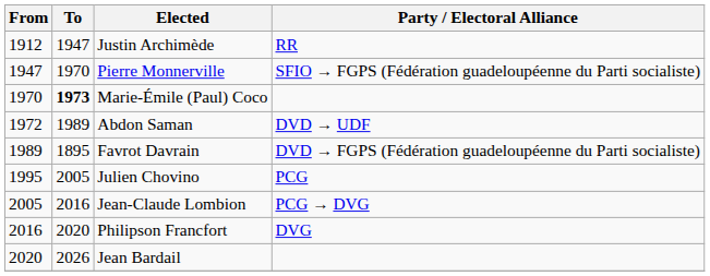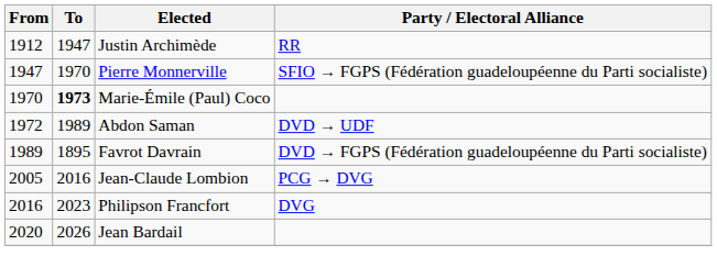 <table class="wikitable">
 <tr>
 <th>From</th>
 <th>To</th>
 <th>Elected</th>
 <th>Party / Electoral Alliance</th>
 </tr>
 <tr>
 <td>1912</td>
 <td>1947</td>
 <td>Justin Archimède</td>
 <td><a href='#'>RR</a></td>
 </tr>
 <tr>
 <td>1947</td>
 <td>1970</td>
 <td><a href='#'>Pierre Monnerville</a></td>
 <td><a href='#'>SFIO</a> → FGPS (Fédération guadeloupéenne du Parti socialiste)</td>
 </tr>
 <tr>
 <td>1970</td>
 <td><strong>1973</strong></td>
 <td>Marie-Émile (Paul) Coco</td>
 <td></td>
 </tr>
 <tr>
 <td>1972</td>
 <td>1989</td>
 <td>Abdon Saman</td>
 <td><a href='#'>DVD</a> →  <a href='#'>UDF</a></td>
 </tr>
 <tr>
 <td>1989</td>
 <td>1895</td>
 <td>Favrot Davrain</td>
 <td><a href='#'>DVD</a> → FGPS (Fédération guadeloupéenne du Parti socialiste)</td>
 </tr>
 <tr>
-<td>1995</td>
-<td>2005</td>
-<td>Julien Chovino</td>
-<td><a href='#'>PCG</a></td>
-</tr>
-<tr>
 <td>2005</td>
 <td>2016</td>
 <td>Jean-Claude Lombion</td>
 <td><a href='#'>PCG</a> → <a href='#'>DVG</a></td>
 </tr>
 <tr>
 <td>2016</td>
-<td>2020</td>
+<td>2023</td>
 <td>Philipson Francfort</td>
 <td><a href='#'>DVG</a></td>
 </tr>
 <tr>
 <td>2020</td>
 <td>2026</td>
 <td>Jean Bardail</td>
 <td></td>
 </tr>
 <tr>
 </tr>
 </table>
